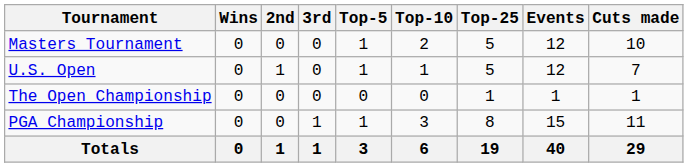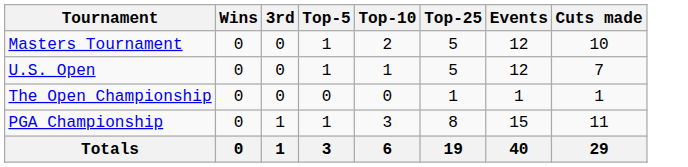 <table class=wikitable style=text-align:center>
 <tr>
 <th>Tournament</th>
 <th>Wins</th>
-<th>2nd</th>
 <th>3rd</th>
 <th>Top-5</th>
 <th>Top-10</th>
 <th>Top-25</th>
 <th>Events</th>
 <th>Cuts made</th>
 </tr>
 <tr>
 <td align=left><a href='#'>Masters Tournament</a></td>
 <td>0</td>
 <td>0</td>
-<td>0</td>
 <td>1</td>
 <td>2</td>
 <td>5</td>
 <td>12</td>
 <td>10</td>
 </tr>
 <tr>
 <td align=left><a href='#'>U.S. Open</a></td>
 <td>0</td>
-<td>1</td>
 <td>0</td>
 <td>1</td>
 <td>1</td>
 <td>5</td>
 <td>12</td>
 <td>7</td>
 </tr>
 <tr>
 <td align=left><a href='#'>The Open Championship</a></td>
 <td>0</td>
 <td>0</td>
 <td>0</td>
 <td>0</td>
-<td>0</td>
 <td>1</td>
 <td>1</td>
 <td>1</td>
 </tr>
 <tr>
 <td align=left><a href='#'>PGA Championship</a></td>
-<td>0</td>
 <td>0</td>
 <td>1</td>
 <td>1</td>
 <td>3</td>
 <td>8</td>
 <td>15</td>
 <td>11</td>
 </tr>
 <tr>
 <th>Totals</th>
 <th>0</th>
 <th>1</th>
-<th>1</th>
 <th>3</th>
 <th>6</th>
 <th>19</th>
 <th>40</th>
 <th>29</th>
 </tr>
 </table>
